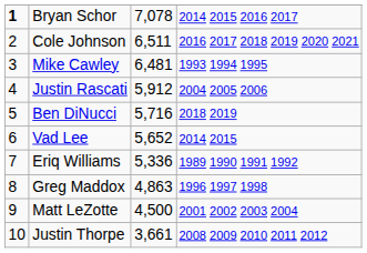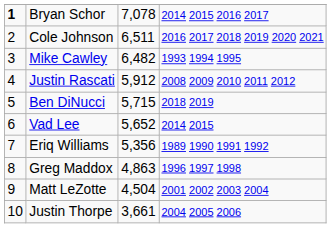 <table class="wikitable">
 <tr>
 </tr>
 <tr>
 <td><strong>1</strong></td>
 <td>Bryan Schor</td>
 <td>7,078</td>
 <td style="font-size:80%;"><a href='#'>2014</a> <a href='#'>2015</a> <a href='#'>2016</a> <a href='#'>2017</a></td>
 </tr>
 <tr>
 <td>2</td>
 <td>Cole Johnson</td>
 <td>6,511</td>
 <td style="font-size:80%;"><a href='#'>2016</a> <a href='#'>2017</a> <a href='#'>2018</a> <a href='#'>2019</a> <a href='#'>2020</a> <a href='#'>2021</a></td>
 </tr>
 <tr>
 <td>3</td>
 <td><a href='#'>Mike Cawley</a></td>
-<td>6,481</td>
+<td>6,482</td>
 <td style="font-size:80%;"><a href='#'>1993</a> <a href='#'>1994</a> <a href='#'>1995</a></td>
 </tr>
 <tr>
 <td>4</td>
 <td><a href='#'>Justin Rascati</a></td>
 <td>5,912</td>
-<td style="font-size:80%;"><a href='#'>2004</a> <a href='#'>2005</a> <a href='#'>2006</a></td>
+<td style="font-size:80%;"><a href='#'>2008</a> <a href='#'>2009</a> <a href='#'>2010</a> <a href='#'>2011</a> <a href='#'>2012</a></td>
 </tr>
 <tr>
 <td>5</td>
 <td><a href='#'>Ben DiNucci</a></td>
-<td>5,716</td>
+<td>5,715</td>
 <td style="font-size:80%;"><a href='#'>2018</a> <a href='#'>2019</a></td>
 </tr>
 <tr>
 <td>6</td>
 <td><a href='#'>Vad Lee</a></td>
 <td>5,652</td>
 <td style="font-size:80%;"><a href='#'>2014</a> <a href='#'>2015</a></td>
 </tr>
 <tr>
 <td>7</td>
 <td>Eriq Williams</td>
-<td>5,336</td>
+<td>5,356</td>
 <td style="font-size:80%;"><a href='#'>1989</a> <a href='#'>1990</a> <a href='#'>1991</a> <a href='#'>1992</a></td>
 </tr>
 <tr>
 <td>8</td>
 <td>Greg Maddox</td>
 <td>4,863</td>
 <td style="font-size:80%;"><a href='#'>1996</a> <a href='#'>1997</a> <a href='#'>1998</a></td>
 </tr>
 <tr>
 <td>9</td>
 <td>Matt LeZotte</td>
-<td>4,500</td>
+<td>4,504</td>
 <td style="font-size:80%;"><a href='#'>2001</a> <a href='#'>2002</a> <a href='#'>2003</a> <a href='#'>2004</a></td>
 </tr>
 <tr>
 <td>10</td>
 <td>Justin Thorpe</td>
 <td>3,661</td>
-<td style="font-size:80%;"><a href='#'>2008</a> <a href='#'>2009</a> <a href='#'>2010</a> <a href='#'>2011</a> <a href='#'>2012</a></td>
+<td style="font-size:80%;"><a href='#'>2004</a> <a href='#'>2005</a> <a href='#'>2006</a></td>
 </tr>
 </table>
